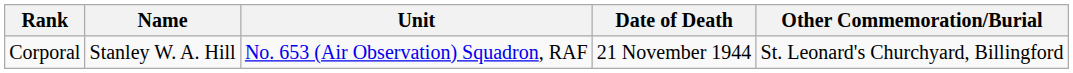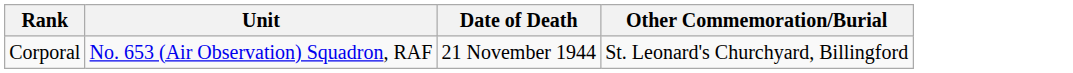 <table class="wikitable">
 <tr>
 <th>Rank</th>
-<th>Name</th>
 <th>Unit</th>
 <th>Date of Death</th>
 <th>Other Commemoration/Burial</th>
 </tr>
 <tr>
 <td>Corporal</td>
-<td>Stanley W. A. Hill</td>
 <td><a href='#'>No. 653 (Air Observation) Squadron</a>, RAF</td>
 <td>21 November 1944</td>
 <td>St. Leonard's Churchyard, Billingford</td>
 </tr>
 </table>
